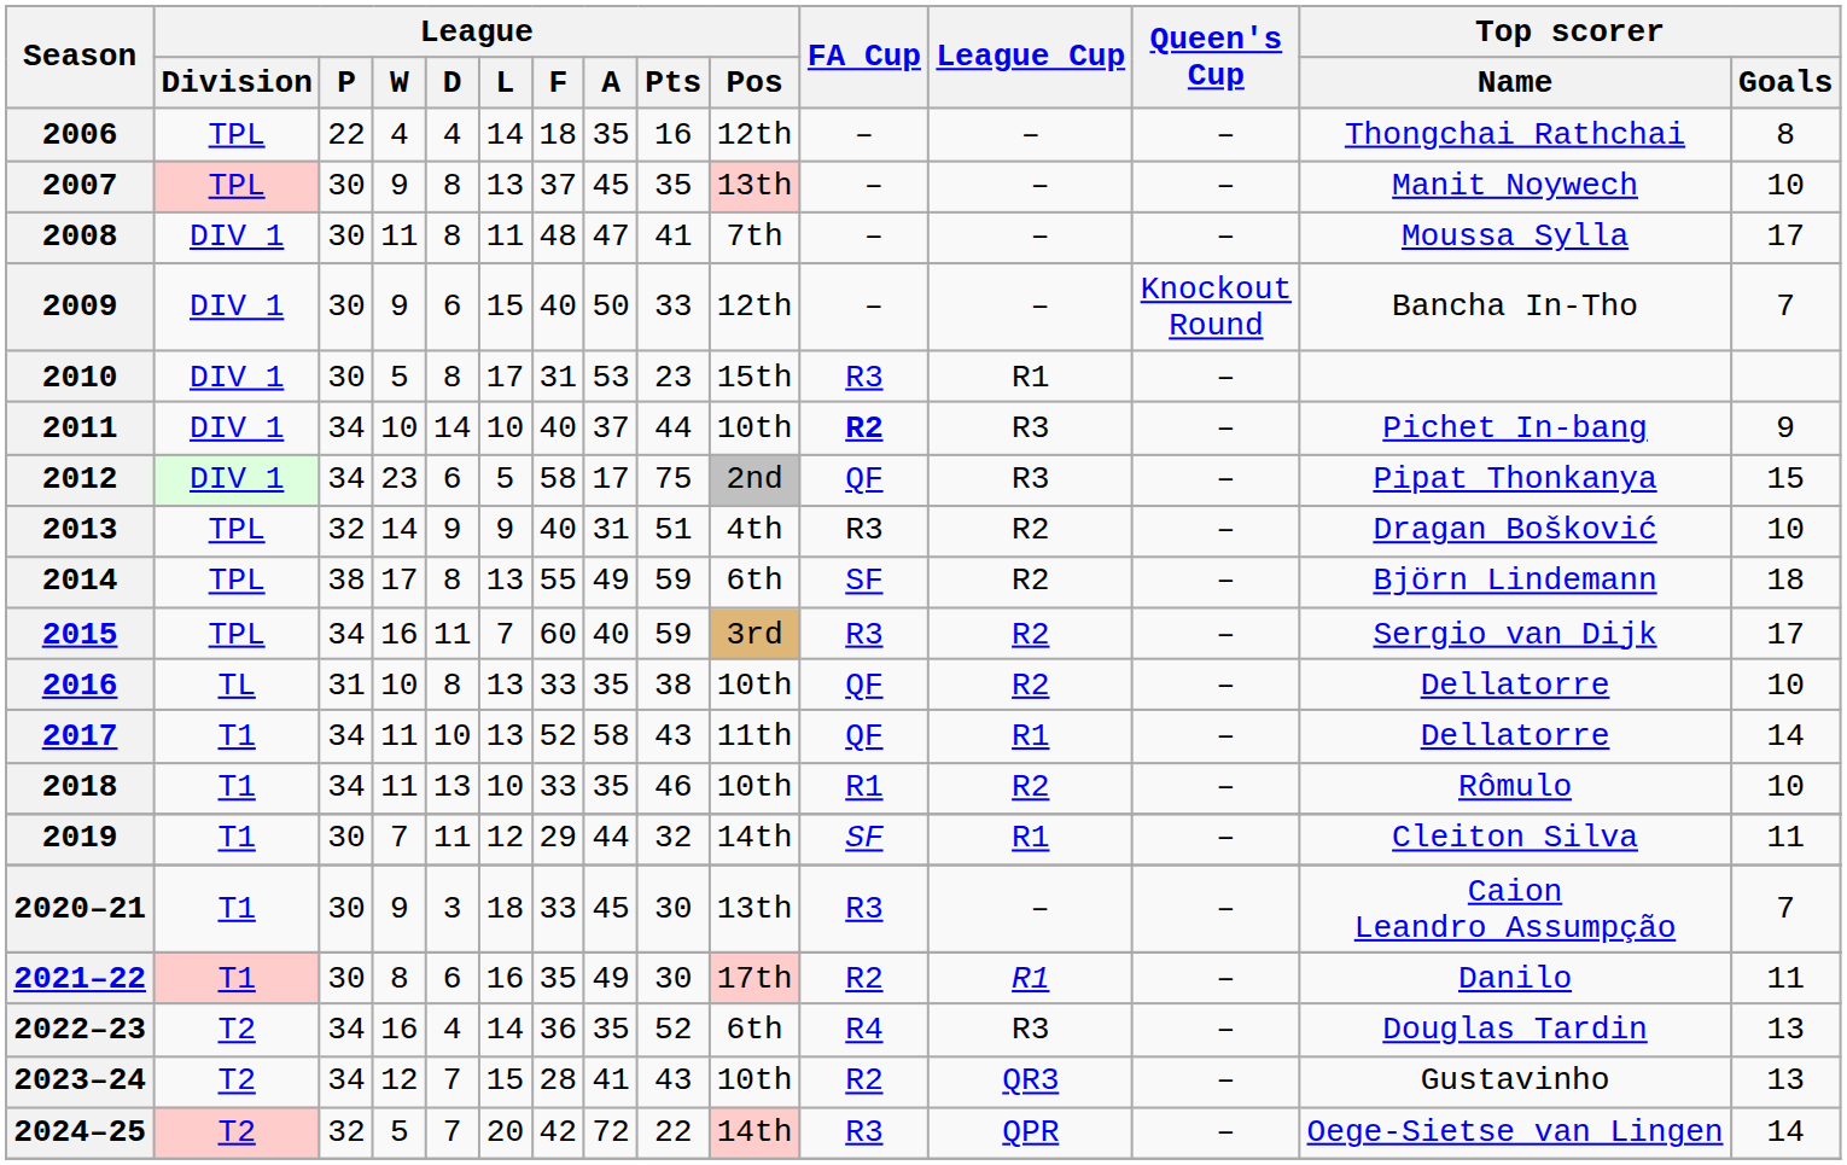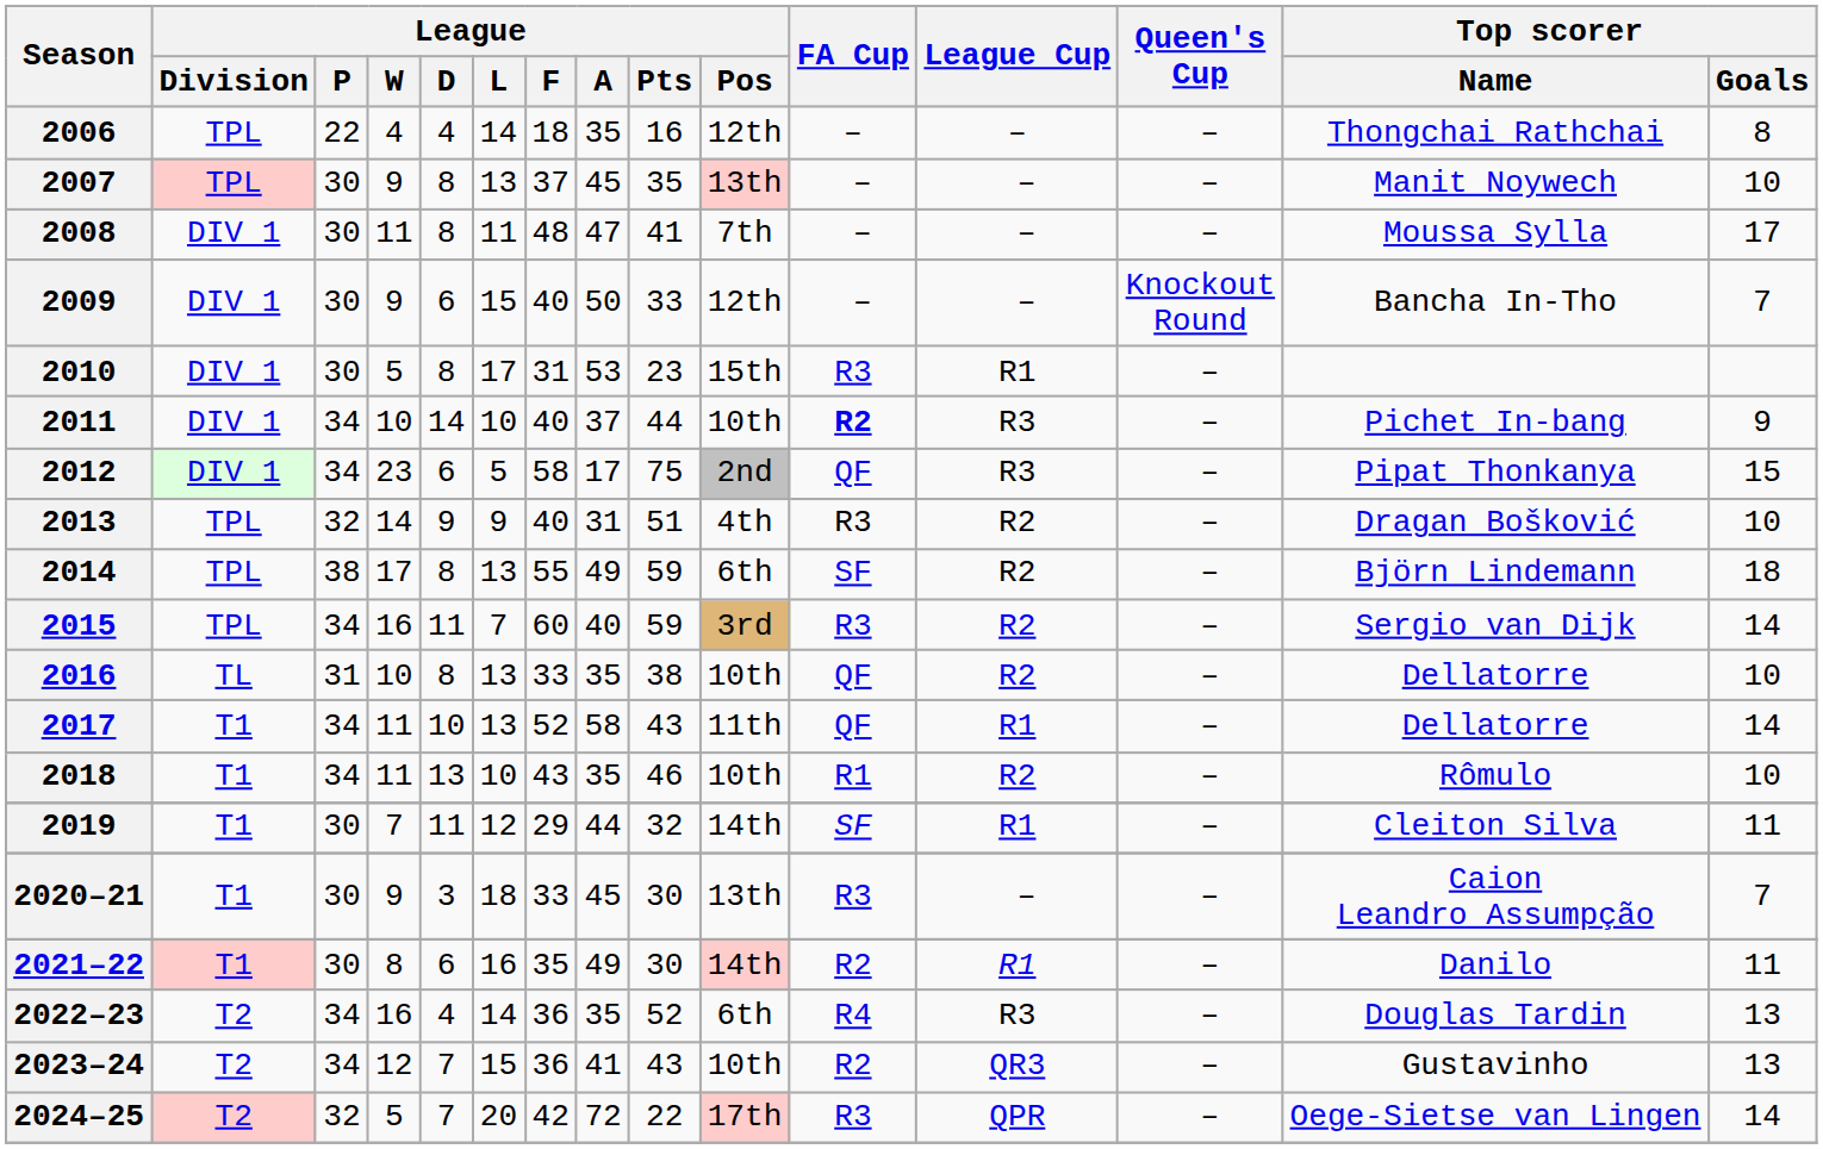 <table class="wikitable" style="text-align: center">
 <tr>
 <th rowspan=2>Season</th>
 <th colspan=9>League</th>
 <th rowspan=2><a href='#'>FA Cup</a></th>
 <th rowspan=2><a href='#'>League Cup</a></th>
 <th rowspan=2><a href='#'>Queen's<br>Cup</a></th>
 <th colspan=2>Top scorer</th>
 </tr>
 <tr>
 <th>Division</th>
 <th>P</th>
 <th>W</th>
 <th>D</th>
 <th>L</th>
 <th>F</th>
 <th>A</th>
 <th>Pts</th>
 <th>Pos</th>
 <th>Name</th>
 <th>Goals</th>
 </tr>
 <tr>
 <th>2006</th>
 <td><a href='#'>TPL</a></td>
 <td>22</td>
 <td>4</td>
 <td>4</td>
 <td>14</td>
 <td>18</td>
 <td>35</td>
 <td>16</td>
 <td>12th</td>
 <td>–</td>
 <td>–</td>
 <td> –</td>
 <td><a href='#'>Thongchai Rathchai</a></td>
 <td>8</td>
 </tr>
 <tr>
 <th>2007</th>
 <td bgcolor="#FFCCCC"><a href='#'>TPL</a></td>
 <td>30</td>
 <td>9</td>
 <td>8</td>
 <td>13</td>
 <td>37</td>
 <td>45</td>
 <td>35</td>
 <td bgcolor="#FFCCCC">13th</td>
 <td> –</td>
 <td> –</td>
 <td> –</td>
 <td><a href='#'>Manit Noywech</a></td>
 <td>10</td>
 </tr>
 <tr>
 <th>2008</th>
 <td><a href='#'>DIV 1</a></td>
 <td>30</td>
 <td>11</td>
 <td>8</td>
 <td>11</td>
 <td>48</td>
 <td>47</td>
 <td>41</td>
 <td>7th</td>
 <td> –</td>
 <td> –</td>
 <td> –</td>
 <td><a href='#'>Moussa Sylla</a></td>
 <td>17</td>
 </tr>
 <tr>
 <th>2009</th>
 <td><a href='#'>DIV 1</a></td>
 <td>30</td>
 <td>9</td>
 <td>6</td>
 <td>15</td>
 <td>40</td>
 <td>50</td>
 <td>33</td>
 <td>12th</td>
 <td> –</td>
 <td> –</td>
 <td><a href='#'>Knockout<br>Round</a></td>
 <td>Bancha In-Tho</td>
 <td>7</td>
 </tr>
 <tr>
 <th>2010</th>
 <td><a href='#'>DIV 1</a></td>
 <td>30</td>
 <td>5</td>
 <td>8</td>
 <td>17</td>
 <td>31</td>
 <td>53</td>
 <td>23</td>
 <td>15th</td>
 <td><a href='#'>R3</a></td>
 <td>R1</td>
 <td> –</td>
 <td></td>
 <td></td>
 </tr>
 <tr>
 <th>2011</th>
 <td><a href='#'>DIV 1</a></td>
 <td>34</td>
 <td>10</td>
 <td>14</td>
 <td>10</td>
 <td>40</td>
 <td>37</td>
 <td>44</td>
 <td>10th</td>
 <td><strong><a href='#'>R2</a></strong></td>
 <td>R3</td>
 <td> –</td>
 <td><a href='#'>Pichet In-bang</a></td>
 <td>9</td>
 </tr>
 <tr>
 <th>2012</th>
 <td bgcolor="#DDFFDD"><a href='#'>DIV 1</a></td>
 <td>34</td>
 <td>23</td>
 <td>6</td>
 <td>5</td>
 <td>58</td>
 <td>17</td>
 <td>75</td>
 <td bgcolor=silver>2nd</td>
 <td><a href='#'>QF</a></td>
 <td>R3</td>
 <td> –</td>
 <td><a href='#'>Pipat Thonkanya</a></td>
 <td>15</td>
 </tr>
 <tr>
 <th>2013</th>
 <td><a href='#'>TPL</a></td>
 <td>32</td>
 <td>14</td>
 <td>9</td>
 <td>9</td>
 <td>40</td>
 <td>31</td>
 <td>51</td>
 <td>4th</td>
 <td>R3</td>
 <td>R2</td>
 <td> –</td>
 <td><a href='#'>Dragan Bošković</a></td>
 <td>10</td>
 </tr>
 <tr>
 <th>2014</th>
 <td><a href='#'>TPL</a></td>
 <td>38</td>
 <td>17</td>
 <td>8</td>
 <td>13</td>
 <td>55</td>
 <td>49</td>
 <td>59</td>
 <td>6th</td>
 <td><a href='#'>SF</a></td>
 <td>R2</td>
 <td> –</td>
 <td><a href='#'>Björn Lindemann</a></td>
 <td>18</td>
 </tr>
 <tr>
 <th><a href='#'>2015</a></th>
 <td><a href='#'>TPL</a></td>
 <td>34</td>
 <td>16</td>
 <td>11</td>
 <td>7</td>
 <td>60</td>
 <td>40</td>
 <td>59</td>
 <td bgcolor=#deb678>3rd</td>
 <td><a href='#'>R3</a></td>
 <td><a href='#'>R2</a></td>
 <td> –</td>
 <td><a href='#'>Sergio van Dijk</a></td>
-<td>17</td>
+<td>14</td>
 </tr>
 <tr>
 <th><a href='#'>2016</a></th>
 <td><a href='#'>TL</a></td>
 <td>31</td>
 <td>10</td>
 <td>8</td>
 <td>13</td>
 <td>33</td>
 <td>35</td>
 <td>38</td>
 <td>10th</td>
 <td><a href='#'>QF</a></td>
 <td><a href='#'>R2</a></td>
 <td> –</td>
 <td><a href='#'>Dellatorre</a></td>
 <td>10</td>
 </tr>
 <tr>
 <th><a href='#'>2017</a></th>
 <td><a href='#'>T1</a></td>
 <td>34</td>
 <td>11</td>
 <td>10</td>
 <td>13</td>
 <td>52</td>
 <td>58</td>
 <td>43</td>
 <td>11th</td>
 <td><a href='#'>QF</a></td>
 <td><a href='#'>R1</a></td>
 <td> –</td>
 <td><a href='#'>Dellatorre</a></td>
 <td>14</td>
 </tr>
 <tr>
 <th>2018</th>
 <td><a href='#'>T1</a></td>
 <td>34</td>
 <td>11</td>
 <td>13</td>
 <td>10</td>
-<td>33</td>
+<td>43</td>
 <td>35</td>
 <td>46</td>
 <td>10th</td>
 <td><a href='#'>R1</a></td>
 <td><a href='#'>R2</a></td>
 <td> –</td>
 <td><a href='#'>Rômulo</a></td>
 <td>10</td>
 </tr>
 <tr>
 </tr>
 <tr>
 <th>2019</th>
 <td><a href='#'>T1</a></td>
 <td>30</td>
 <td>7</td>
 <td>11</td>
 <td>12</td>
 <td>29</td>
 <td>44</td>
 <td>32</td>
 <td>14th</td>
 <td><a href='#'><em>SF</em></a></td>
 <td><a href='#'>R1</a></td>
 <td> –</td>
 <td><a href='#'>Cleiton Silva</a></td>
 <td>11</td>
 </tr>
 <tr>
 </tr>
 <tr>
 <th>2020–21</th>
 <td><a href='#'>T1</a></td>
 <td>30</td>
 <td>9</td>
 <td>3</td>
 <td>18</td>
 <td>33</td>
 <td>45</td>
 <td>30</td>
 <td>13th</td>
 <td><a href='#'>R3</a></td>
 <td> –</td>
 <td> –</td>
 <td><a href='#'>Caion</a><br><a href='#'>Leandro Assumpção</a></td>
 <td>7</td>
 </tr>
 <tr>
 </tr>
 <tr>
 <th><a href='#'>2021–22</a></th>
 <td bgcolor="#FFCCCC"><a href='#'>T1</a></td>
 <td>30</td>
 <td>8</td>
 <td>6</td>
 <td>16</td>
 <td>35</td>
 <td>49</td>
 <td>30</td>
-<td bgcolor="#FFCCCC">17th</td>
+<td bgcolor="#FFCCCC">14th</td>
 <td><a href='#'>R2</a></td>
 <td><a href='#'><em>R1</em></a></td>
 <td> –</td>
 <td><a href='#'>Danilo</a></td>
 <td>11</td>
 </tr>
 <tr>
 <th>2022–23</th>
 <td><a href='#'>T2</a></td>
 <td>34</td>
 <td>16</td>
 <td>4</td>
 <td>14</td>
 <td>36</td>
 <td>35</td>
 <td>52</td>
 <td>6th</td>
 <td><a href='#'>R4</a></td>
 <td>R3</td>
 <td> –</td>
 <td><a href='#'>Douglas Tardin</a></td>
 <td>13</td>
 </tr>
 <tr>
 <th>2023–24</th>
 <td><a href='#'>T2</a></td>
 <td>34</td>
 <td>12</td>
 <td>7</td>
 <td>15</td>
-<td>28</td>
+<td>36</td>
 <td>41</td>
 <td>43</td>
 <td>10th</td>
 <td><a href='#'>R2</a></td>
 <td><a href='#'>QR3</a></td>
 <td> –</td>
 <td>Gustavinho</td>
 <td>13</td>
 </tr>
 <tr>
 <th>2024–25</th>
 <td bgcolor="#FFCCCC"><a href='#'>T2</a></td>
 <td>32</td>
 <td>5</td>
 <td>7</td>
 <td>20</td>
 <td>42</td>
 <td>72</td>
 <td>22</td>
-<td bgcolor="#FFCCCC">14th</td>
+<td bgcolor="#FFCCCC">17th</td>
 <td><a href='#'>R3</a></td>
 <td><a href='#'>QPR</a></td>
 <td> –</td>
 <td><a href='#'>Oege-Sietse van Lingen</a></td>
 <td>14</td>
 </tr>
 <tr>
 </tr>
 </table>
